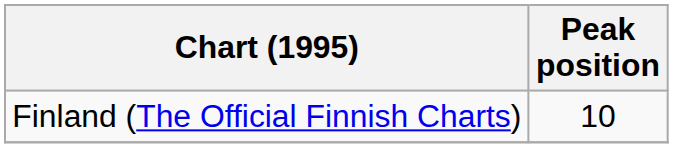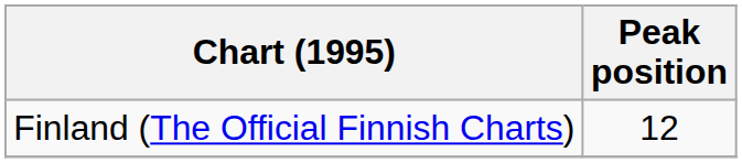 <table class="wikitable sortable">
 <tr>
 <th>Chart (1995)</th>
 <th>Peak<br>position</th>
 </tr>
 <tr>
 <td>Finland (<a href='#'>The Official Finnish Charts</a>)</td>
-<td style="text-align:center;">10</td>
+<td style="text-align:center;">12</td>
 </tr>
 <tr>
 </tr>
 </table>
